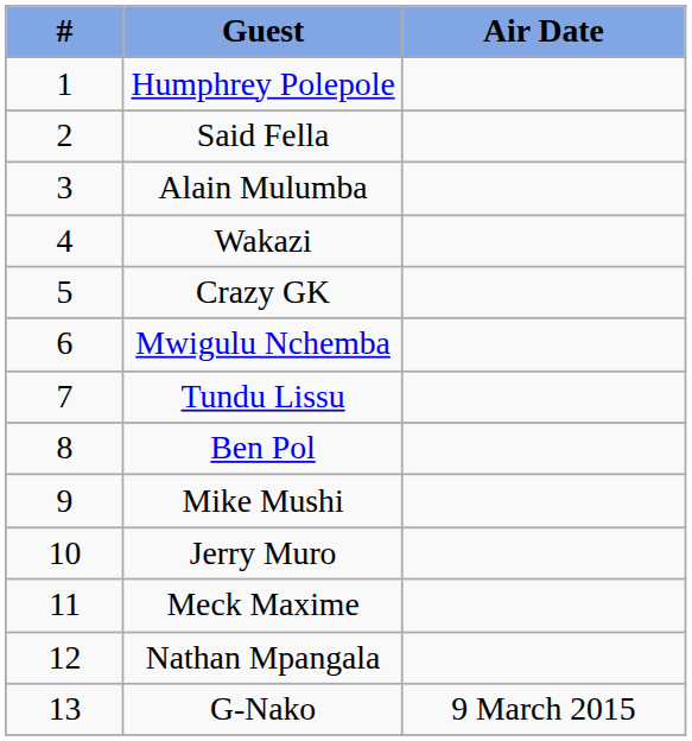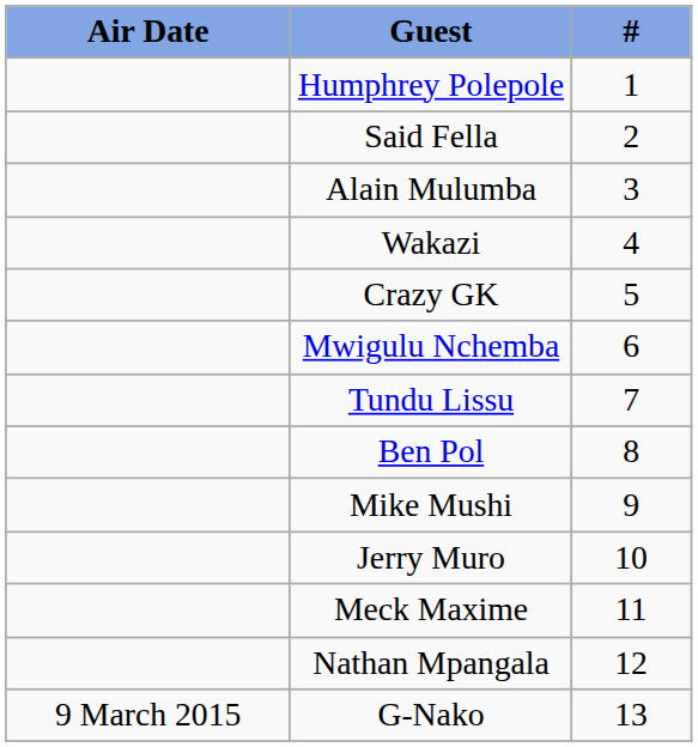 <table class="wikitable" style="text-align:center;">
 <tr>
+<th width="130" style="background:#81a6e3">Air Date</th>
+<th style="background:#81a6e3">Guest</th>
 <th width="50" style="background:#81a6e3">#</th>
-<th style="background:#81a6e3">Guest</th>
-<th width="130" style="background:#81a6e3">Air Date</th>
 </tr>
 <tr>
+<td></td>
+<td><a href='#'>Humphrey Polepole</a></td>
 <td>1</td>
-<td><a href='#'>Humphrey Polepole</a></td>
-<td></td>
 </tr>
 <tr>
+<td></td>
+<td>Said Fella</td>
 <td>2</td>
-<td>Said Fella</td>
-<td></td>
 </tr>
 <tr>
+<td></td>
+<td>Alain Mulumba</td>
 <td>3</td>
-<td>Alain Mulumba</td>
-<td></td>
 </tr>
 <tr>
+<td></td>
+<td>Wakazi</td>
 <td>4</td>
-<td>Wakazi</td>
-<td></td>
 </tr>
 <tr>
+<td></td>
+<td>Crazy GK</td>
 <td>5</td>
-<td>Crazy GK</td>
-<td></td>
 </tr>
 <tr>
+<td></td>
+<td><a href='#'>Mwigulu Nchemba</a></td>
 <td>6</td>
-<td><a href='#'>Mwigulu Nchemba</a></td>
-<td></td>
 </tr>
 <tr>
+<td></td>
+<td><a href='#'>Tundu Lissu</a></td>
 <td>7</td>
-<td><a href='#'>Tundu Lissu</a></td>
-<td></td>
 </tr>
 <tr>
+<td></td>
+<td><a href='#'>Ben Pol</a></td>
 <td>8</td>
-<td><a href='#'>Ben Pol</a></td>
-<td></td>
 </tr>
 <tr>
+<td></td>
+<td>Mike Mushi</td>
 <td>9</td>
-<td>Mike Mushi</td>
-<td></td>
 </tr>
 <tr>
+<td></td>
+<td>Jerry Muro</td>
 <td>10</td>
-<td>Jerry Muro</td>
-<td></td>
 </tr>
 <tr>
+<td></td>
+<td>Meck Maxime</td>
 <td>11</td>
-<td>Meck Maxime</td>
-<td></td>
 </tr>
 <tr>
+<td></td>
+<td>Nathan Mpangala</td>
 <td>12</td>
-<td>Nathan Mpangala</td>
-<td></td>
 </tr>
 <tr>
+<td>9 March 2015</td>
+<td>G-Nako</td>
 <td>13</td>
-<td>G-Nako</td>
-<td>9 March 2015</td>
 </tr>
 </table>
